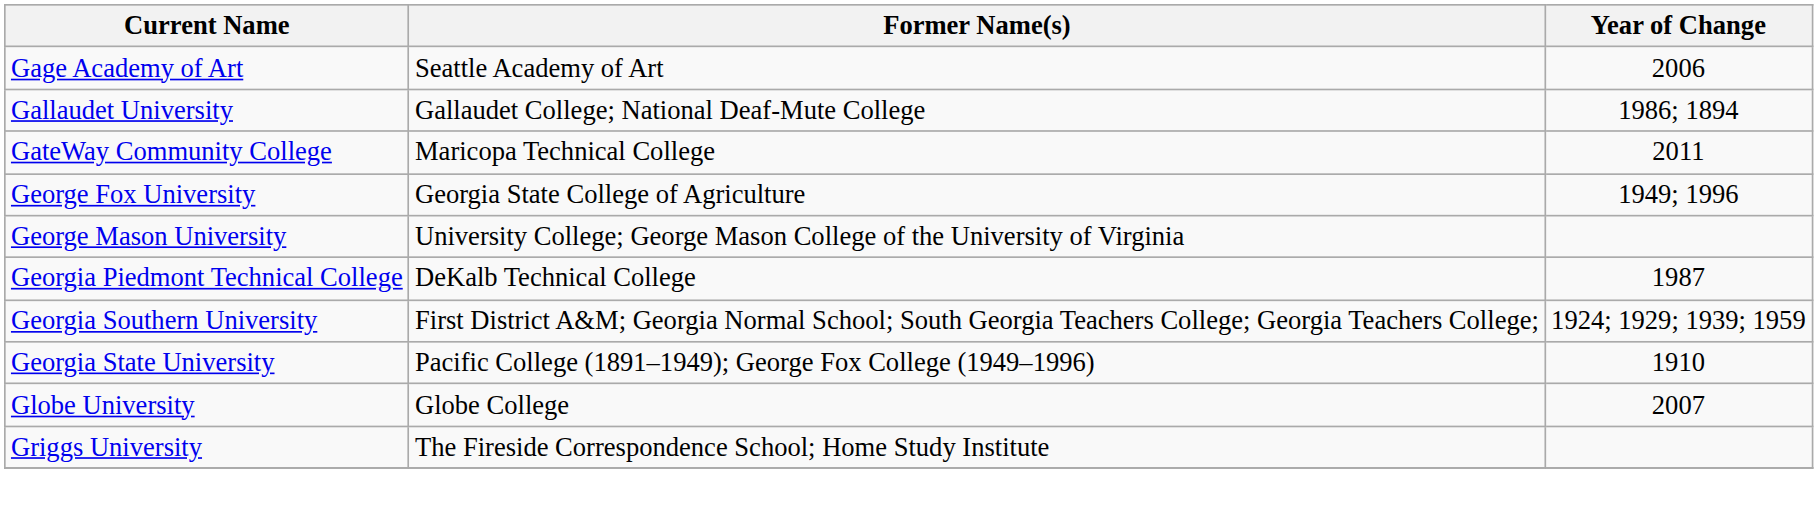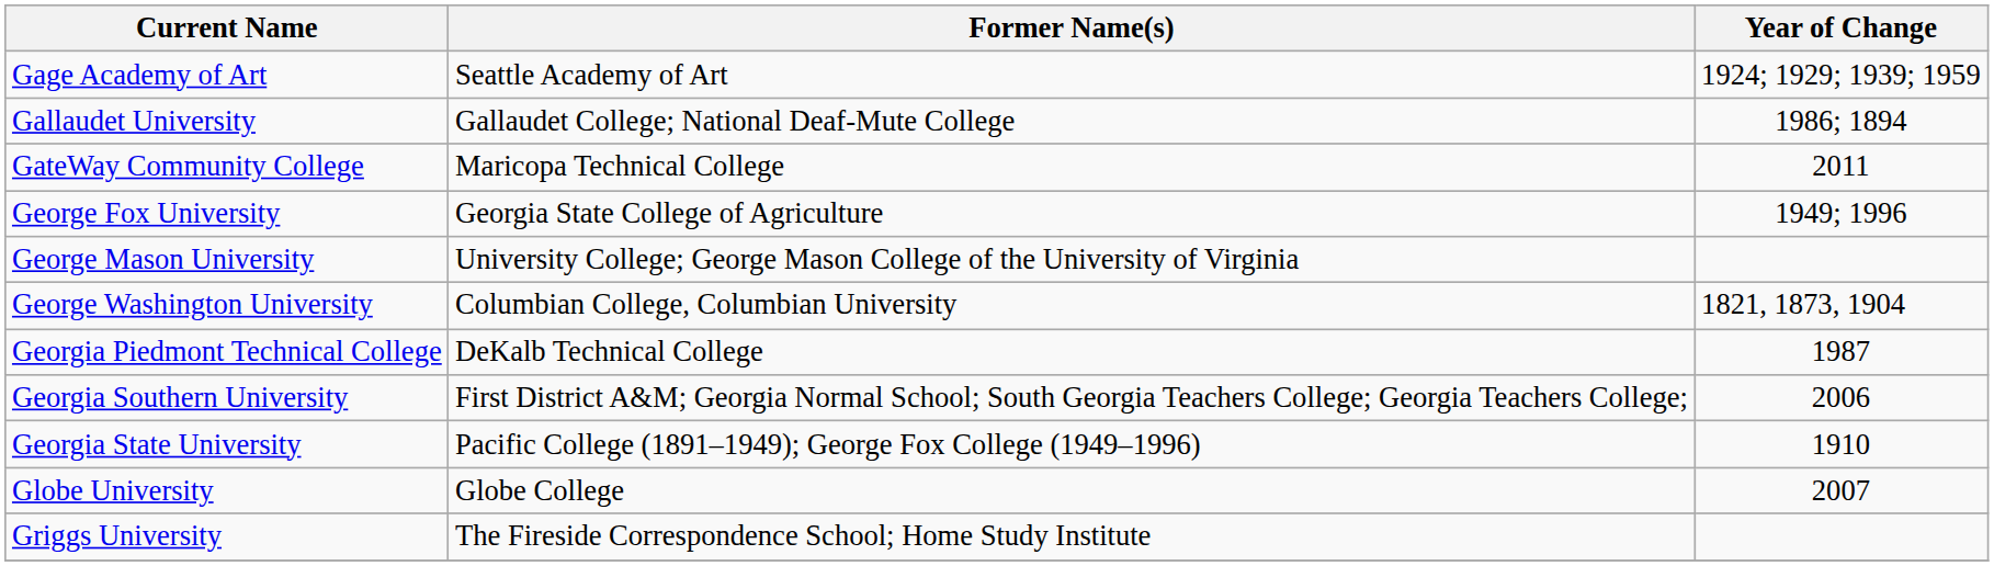 <table class="wikitable sortable">
 <tr>
 <th>Current Name</th>
 <th>Former Name(s)</th>
 <th>Year of Change</th>
 </tr>
 <tr>
 <td><a href='#'>Gage Academy of Art</a></td>
 <td>Seattle Academy of Art</td>
-<td align="center">2006</td>
+<td align="center">1924; 1929; 1939; 1959</td>
 </tr>
 <tr>
 <td><a href='#'>Gallaudet University</a></td>
 <td>Gallaudet College; National Deaf-Mute College</td>
 <td align="center">1986; 1894</td>
 </tr>
 <tr>
 <td><a href='#'>GateWay Community College</a></td>
 <td>Maricopa Technical College</td>
 <td align="center">2011</td>
 </tr>
 <tr>
 <td><a href='#'>George Fox University</a></td>
 <td>Georgia State College of Agriculture</td>
 <td align="center">1949; 1996</td>
 </tr>
 <tr>
 <td><a href='#'>George Mason University</a></td>
 <td>University College; George Mason College of the University of Virginia</td>
 <td></td>
 </tr>
 <tr>
+<td><a href='#'>George Washington University</a></td>
+<td>Columbian College, Columbian University</td>
+<td>1821, 1873, 1904</td>
+</tr>
+<tr>
 <td><a href='#'>Georgia Piedmont Technical College</a></td>
 <td>DeKalb Technical College</td>
 <td align="center">1987</td>
 </tr>
 <tr>
 <td><a href='#'>Georgia Southern University</a></td>
 <td>First District A&M; Georgia Normal School; South Georgia Teachers College; Georgia Teachers College;</td>
-<td align="center">1924; 1929; 1939; 1959</td>
+<td align="center">2006</td>
 </tr>
 <tr>
 <td><a href='#'>Georgia State University</a></td>
 <td>Pacific College (1891–1949); George Fox College (1949–1996)</td>
 <td align="center">1910</td>
 </tr>
 <tr>
 <td><a href='#'>Globe University</a></td>
 <td>Globe College</td>
 <td align="center">2007</td>
 </tr>
 <tr>
 <td><a href='#'>Griggs University</a></td>
 <td>The Fireside Correspondence School; Home Study Institute</td>
 <td align="center"></td>
 </tr>
 <tr>
 </tr>
 </table>
